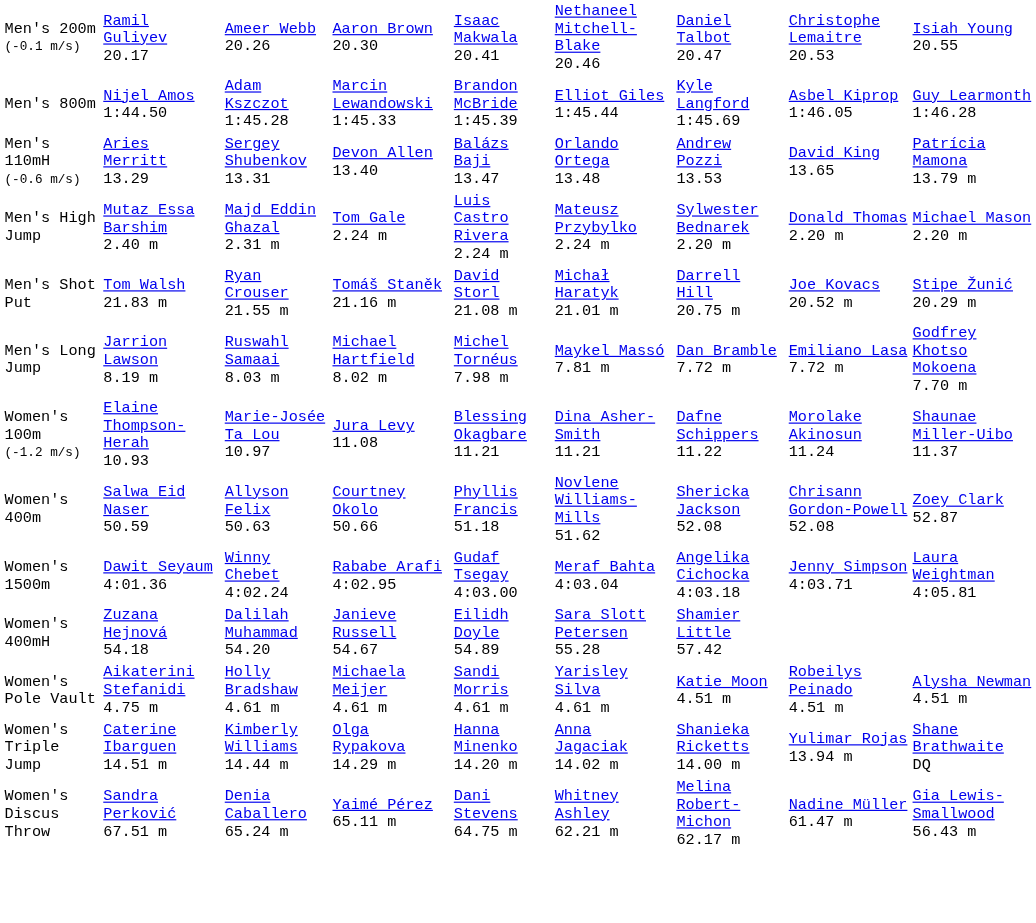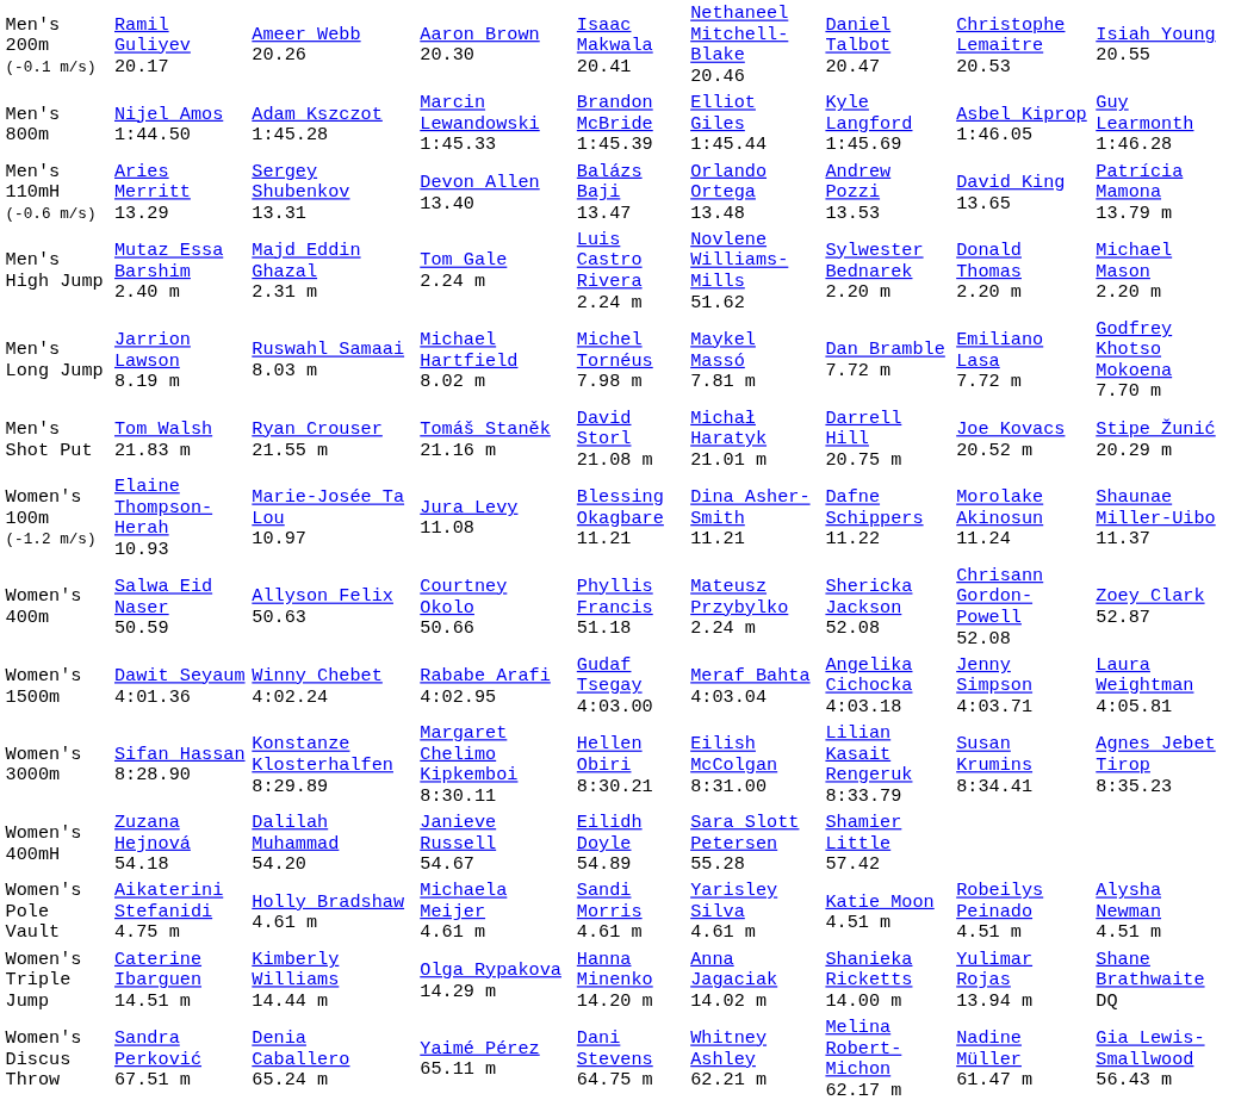 <table>
 <tr>
 <td>Men's 200m<br><small>(-0.1 m/s)</small></td>
 <td><a href='#'>Ramil Guliyev</a><br>  20.17</td>
 <td><a href='#'>Ameer Webb</a><br>  20.26</td>
 <td><a href='#'>Aaron Brown</a><br>  20.30</td>
 <td><a href='#'>Isaac Makwala</a><br>  20.41</td>
 <td><a href='#'>Nethaneel Mitchell-Blake</a><br>  20.46</td>
 <td><a href='#'>Daniel Talbot</a><br>  20.47</td>
 <td><a href='#'>Christophe Lemaitre</a><br>  20.53</td>
 <td><a href='#'>Isiah Young</a><br>  20.55</td>
 </tr>
 <tr>
 <td>Men's 800m</td>
 <td><a href='#'>Nijel Amos</a><br>  1:44.50</td>
 <td><a href='#'>Adam Kszczot</a><br>  1:45.28</td>
 <td><a href='#'>Marcin Lewandowski</a><br>  1:45.33</td>
 <td><a href='#'>Brandon McBride</a><br>  1:45.39</td>
 <td><a href='#'>Elliot Giles</a><br>  1:45.44</td>
 <td><a href='#'>Kyle Langford</a><br>  1:45.69</td>
 <td><a href='#'>Asbel Kiprop</a><br>  1:46.05</td>
 <td><a href='#'>Guy Learmonth</a><br>  1:46.28</td>
 </tr>
 <tr>
 <td>Men's 110mH<br><small>(-0.6 m/s)</small></td>
 <td><a href='#'>Aries Merritt</a><br>  13.29</td>
 <td><a href='#'>Sergey Shubenkov</a><br>  13.31</td>
 <td><a href='#'>Devon Allen</a><br>  13.40</td>
 <td><a href='#'>Balázs Baji</a><br>  13.47</td>
 <td><a href='#'>Orlando Ortega</a><br>  13.48</td>
 <td><a href='#'>Andrew Pozzi</a><br>  13.53</td>
 <td><a href='#'>David King</a><br>  13.65</td>
 <td><a href='#'>Patrícia Mamona</a><br>  13.79 m</td>
 </tr>
 <tr>
 <td>Men's High Jump</td>
 <td><a href='#'>Mutaz Essa Barshim</a><br>  2.40 m</td>
 <td><a href='#'>Majd Eddin Ghazal</a><br>  2.31 m</td>
 <td><a href='#'>Tom Gale</a><br>  2.24 m</td>
 <td><a href='#'>Luis Castro Rivera</a><br>  2.24 m</td>
-<td><a href='#'>Mateusz Przybylko</a><br>  2.24 m</td>
+<td><a href='#'>Novlene Williams-Mills</a><br>  51.62</td>
 <td><a href='#'>Sylwester Bednarek</a><br>  2.20 m</td>
 <td><a href='#'>Donald Thomas</a><br>  2.20 m</td>
 <td><a href='#'>Michael Mason</a><br>  2.20 m</td>
+</tr>
+<tr>
+<td>Men's Long Jump</td>
+<td><a href='#'>Jarrion Lawson</a><br>  8.19 m</td>
+<td><a href='#'>Ruswahl Samaai</a><br>  8.03 m</td>
+<td><a href='#'>Michael Hartfield</a><br>  8.02 m</td>
+<td><a href='#'>Michel Tornéus</a><br>  7.98 m</td>
+<td><a href='#'>Maykel Massó</a><br>  7.81 m</td>
+<td><a href='#'>Dan Bramble</a><br>  7.72 m</td>
+<td><a href='#'>Emiliano Lasa</a><br>  7.72 m</td>
+<td><a href='#'>Godfrey Khotso Mokoena</a><br>  7.70 m</td>
 </tr>
 <tr>
 <td>Men's Shot Put</td>
 <td><a href='#'>Tom Walsh</a><br>  21.83 m</td>
 <td><a href='#'>Ryan Crouser</a><br>  21.55 m</td>
 <td><a href='#'>Tomáš Staněk</a><br>  21.16 m</td>
 <td><a href='#'>David Storl</a><br>  21.08 m</td>
 <td><a href='#'>Michał Haratyk</a><br>  21.01 m</td>
 <td><a href='#'>Darrell Hill</a><br>  20.75 m</td>
 <td><a href='#'>Joe Kovacs</a><br>  20.52 m</td>
 <td><a href='#'>Stipe Žunić</a><br>  20.29 m</td>
-</tr>
-<tr>
-<td>Men's Long Jump</td>
-<td><a href='#'>Jarrion Lawson</a><br>  8.19 m</td>
-<td><a href='#'>Ruswahl Samaai</a><br>  8.03 m</td>
-<td><a href='#'>Michael Hartfield</a><br>  8.02 m</td>
-<td><a href='#'>Michel Tornéus</a><br>  7.98 m</td>
-<td><a href='#'>Maykel Massó</a><br>  7.81 m</td>
-<td><a href='#'>Dan Bramble</a><br>  7.72 m</td>
-<td><a href='#'>Emiliano Lasa</a><br>  7.72 m</td>
-<td><a href='#'>Godfrey Khotso Mokoena</a><br>  7.70 m</td>
 </tr>
 <tr>
 <td>Women's 100m<br><small>(-1.2 m/s)</small></td>
 <td><a href='#'>Elaine Thompson-Herah</a><br>  10.93</td>
 <td><a href='#'>Marie-Josée Ta Lou</a><br>  10.97</td>
 <td><a href='#'>Jura Levy</a><br>  11.08</td>
 <td><a href='#'>Blessing Okagbare</a><br>  11.21</td>
 <td><a href='#'>Dina Asher-Smith</a><br>  11.21</td>
 <td><a href='#'>Dafne Schippers</a><br>  11.22</td>
 <td><a href='#'>Morolake Akinosun</a><br>  11.24</td>
 <td><a href='#'>Shaunae Miller-Uibo</a><br>  11.37</td>
 </tr>
 <tr>
 <td>Women's 400m</td>
 <td><a href='#'>Salwa Eid Naser</a><br>  50.59</td>
 <td><a href='#'>Allyson Felix</a><br>  50.63</td>
 <td><a href='#'>Courtney Okolo</a><br>  50.66</td>
 <td><a href='#'>Phyllis Francis</a><br>  51.18</td>
-<td><a href='#'>Novlene Williams-Mills</a><br>  51.62</td>
+<td><a href='#'>Mateusz Przybylko</a><br>  2.24 m</td>
 <td><a href='#'>Shericka Jackson</a><br>  52.08</td>
 <td><a href='#'>Chrisann Gordon-Powell</a><br>  52.08</td>
 <td><a href='#'>Zoey Clark</a><br>  52.87</td>
 </tr>
 <tr>
 <td>Women's 1500m</td>
 <td><a href='#'>Dawit Seyaum</a><br>  4:01.36</td>
 <td><a href='#'>Winny Chebet</a><br>  4:02.24</td>
 <td><a href='#'>Rababe Arafi</a><br>  4:02.95</td>
 <td><a href='#'>Gudaf Tsegay</a><br>  4:03.00</td>
 <td><a href='#'>Meraf Bahta</a><br>  4:03.04</td>
 <td><a href='#'>Angelika Cichocka</a><br>  4:03.18</td>
 <td><a href='#'>Jenny Simpson</a><br>  4:03.71</td>
 <td><a href='#'>Laura Weightman</a><br>  4:05.81</td>
+</tr>
+<tr>
+<td>Women's 3000m</td>
+<td><a href='#'>Sifan Hassan</a><br>  8:28.90</td>
+<td><a href='#'>Konstanze Klosterhalfen</a><br>  8:29.89</td>
+<td><a href='#'>Margaret Chelimo Kipkemboi</a><br>  8:30.11</td>
+<td><a href='#'>Hellen Obiri</a><br>  8:30.21</td>
+<td><a href='#'>Eilish McColgan</a><br>  8:31.00</td>
+<td><a href='#'>Lilian Kasait Rengeruk</a><br>  8:33.79</td>
+<td><a href='#'>Susan Krumins</a><br>  8:34.41</td>
+<td><a href='#'>Agnes Jebet Tirop</a><br>  8:35.23</td>
 </tr>
 <tr>
 <td>Women's 400mH</td>
 <td><a href='#'>Zuzana Hejnová</a><br>  54.18</td>
 <td><a href='#'>Dalilah Muhammad</a><br>  54.20</td>
 <td><a href='#'>Janieve Russell</a><br>  54.67</td>
 <td><a href='#'>Eilidh Doyle</a><br>  54.89</td>
 <td><a href='#'>Sara Slott Petersen</a><br>  55.28</td>
 <td><a href='#'>Shamier Little</a><br>  57.42</td>
 </tr>
 <tr>
 <td>Women's Pole Vault</td>
 <td><a href='#'>Aikaterini Stefanidi</a><br>  4.75 m</td>
 <td><a href='#'>Holly Bradshaw</a><br>  4.61 m</td>
 <td><a href='#'>Michaela Meijer</a><br>  4.61 m</td>
 <td><a href='#'>Sandi Morris</a><br>  4.61 m</td>
 <td><a href='#'>Yarisley Silva</a><br>  4.61 m</td>
 <td><a href='#'>Katie Moon</a><br>  4.51 m</td>
 <td><a href='#'>Robeilys Peinado</a><br>  4.51 m</td>
 <td><a href='#'>Alysha Newman</a><br>  4.51 m</td>
 </tr>
 <tr>
 <td>Women's Triple Jump</td>
 <td><a href='#'>Caterine Ibarguen</a><br>  14.51 m</td>
 <td><a href='#'>Kimberly Williams</a><br>  14.44 m</td>
 <td><a href='#'>Olga Rypakova</a><br>  14.29 m</td>
 <td><a href='#'>Hanna Minenko</a><br>  14.20 m</td>
 <td><a href='#'>Anna Jagaciak</a><br>  14.02 m</td>
 <td><a href='#'>Shanieka Ricketts</a><br>  14.00 m</td>
 <td><a href='#'>Yulimar Rojas</a><br>  13.94 m</td>
 <td><a href='#'>Shane Brathwaite</a><br>  DQ</td>
 </tr>
 <tr>
 <td>Women's Discus Throw</td>
 <td><a href='#'>Sandra Perković</a><br>  67.51 m</td>
 <td><a href='#'>Denia Caballero</a><br>  65.24 m</td>
 <td><a href='#'>Yaimé Pérez</a><br>  65.11 m</td>
 <td><a href='#'>Dani Stevens</a><br>  64.75 m</td>
 <td><a href='#'>Whitney Ashley</a><br>  62.21 m</td>
 <td><a href='#'>Melina Robert-Michon</a><br>  62.17 m</td>
 <td><a href='#'>Nadine Müller</a><br>  61.47 m</td>
 <td><a href='#'>Gia Lewis-Smallwood</a><br>  56.43 m</td>
 </tr>
 </table>
